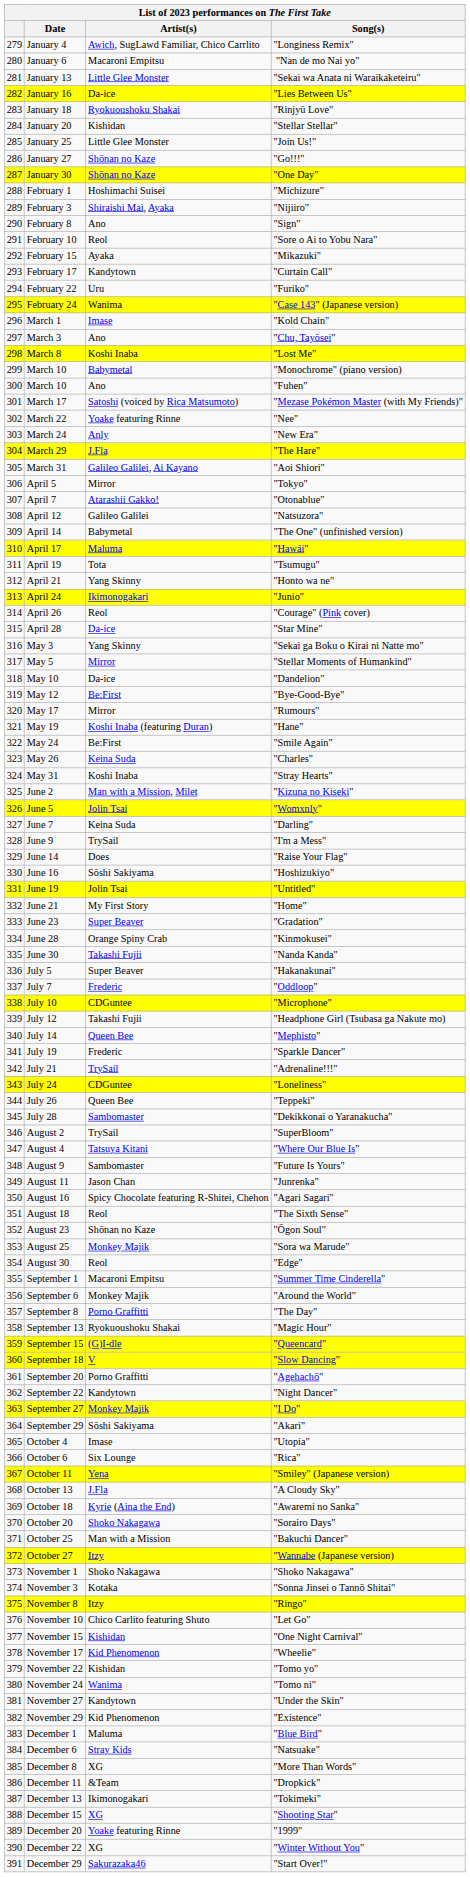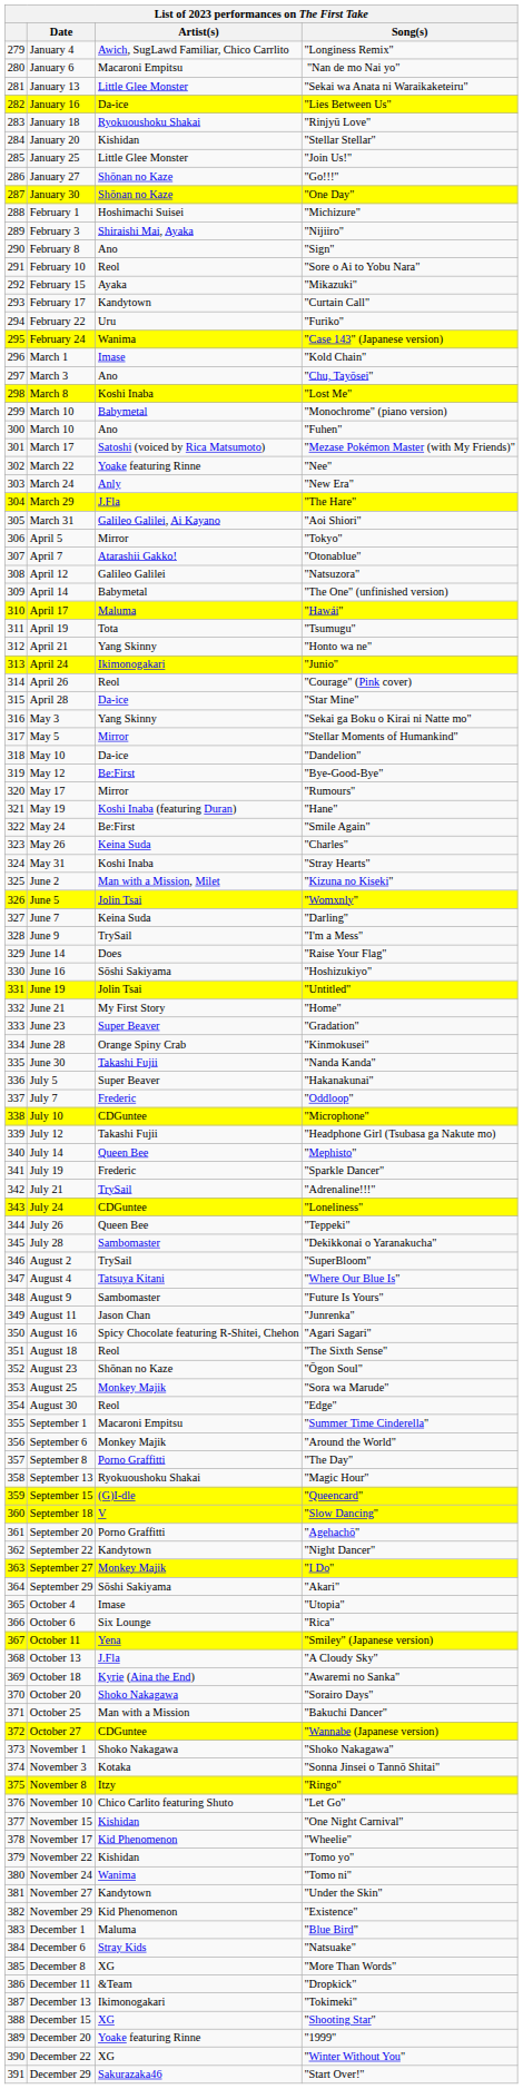 <table class="wikitable plainrowheaders collapsible">
 <tr>
 <th scope="col" colspan="4">List of 2023 performances on <em>The First Take</em></th>
 </tr>
 <tr>
 <th scope="col"></th>
 <th scope="col">Date</th>
 <th scope="col">Artist(s)</th>
 <th scope="col">Song(s)</th>
 </tr>
 <tr>
 <td style="text-align:center">279</td>
 <td>January 4</td>
 <td><a href='#'>Awich</a>, SugLawd Familiar, Chico Carrlito</td>
 <td>"Longiness Remix"</td>
 </tr>
 <tr>
 <td style="text-align:center">280</td>
 <td>January 6</td>
 <td>Macaroni Empitsu</td>
 <td> "Nan de mo Nai yo"</td>
 </tr>
 <tr>
 <td style="text-align:center">281</td>
 <td>January 13</td>
 <td><a href='#'>Little Glee Monster</a></td>
 <td>"Sekai wa Anata ni Waraikaketeiru"</td>
 </tr>
 <tr style="background-color:yellow">
 <td style="text-align:center">282</td>
 <td>January 16</td>
 <td>Da-ice</td>
 <td>"Lies Between Us"</td>
 </tr>
 <tr>
 <td style="text-align:center">283</td>
 <td>January 18</td>
 <td><a href='#'>Ryokuoushoku Shakai</a></td>
 <td>"Rinjyū Love"</td>
 </tr>
 <tr>
 <td style="text-align:center">284</td>
 <td>January 20</td>
 <td>Kishidan</td>
 <td>"Stellar Stellar"</td>
 </tr>
 <tr>
 <td style="text-align:center">285</td>
 <td>January 25</td>
 <td>Little Glee Monster</td>
 <td>"Join Us!"</td>
 </tr>
 <tr>
 <td style="text-align:center">286</td>
 <td>January 27</td>
 <td><a href='#'>Shōnan no Kaze</a></td>
 <td>"Go!!!"</td>
 </tr>
 <tr style="background-color:yellow">
 <td style="text-align:center">287</td>
 <td>January 30</td>
 <td><a href='#'>Shōnan no Kaze</a></td>
 <td>"One Day"</td>
 </tr>
 <tr>
 <td style="text-align:center">288</td>
 <td>February 1</td>
 <td>Hoshimachi Suisei</td>
 <td>"Michizure"</td>
 </tr>
 <tr>
 <td style="text-align:center">289</td>
 <td>February 3</td>
 <td><a href='#'>Shiraishi Mai</a>, <a href='#'>Ayaka</a></td>
 <td>"Nijiiro"</td>
 </tr>
 <tr>
 <td style="text-align:center">290</td>
 <td>February 8</td>
 <td>Ano</td>
 <td>"Sign"</td>
 </tr>
 <tr>
 <td style="text-align:center">291</td>
 <td>February 10</td>
 <td>Reol</td>
 <td>"Sore o Ai to Yobu Nara"</td>
 </tr>
 <tr>
 <td style="text-align:center">292</td>
 <td>February 15</td>
 <td>Ayaka</td>
 <td>"Mikazuki"</td>
 </tr>
 <tr>
 <td style="text-align:center">293</td>
 <td>February 17</td>
 <td>Kandytown</td>
 <td>"Curtain Call"</td>
 </tr>
 <tr>
 <td style="text-align:center">294</td>
 <td>February 22</td>
 <td>Uru</td>
 <td>"Furiko"</td>
 </tr>
 <tr style="background-color:yellow">
 <td style="text-align:center">295</td>
 <td>February 24</td>
 <td>Wanima</td>
 <td>"<a href='#'>Case 143</a>" (Japanese version)</td>
 </tr>
 <tr>
 <td style="text-align:center">296</td>
 <td>March 1</td>
 <td><a href='#'>Imase</a></td>
 <td>"Kold Chain"</td>
 </tr>
 <tr>
 <td style="text-align:center">297</td>
 <td>March 3</td>
 <td>Ano</td>
 <td>"<a href='#'>Chu, Tayōsei</a>"</td>
 </tr>
 <tr style="background-color:yellow">
 <td style="text-align:center">298</td>
 <td>March 8</td>
 <td>Koshi Inaba</td>
 <td>"Lost Me"</td>
 </tr>
 <tr>
 <td style="text-align:center">299</td>
 <td>March 10</td>
 <td><a href='#'>Babymetal</a></td>
 <td>"Monochrome" (piano version)</td>
 </tr>
 <tr>
 <td style="text-align:center">300</td>
 <td>March 10</td>
 <td>Ano</td>
 <td>"Fuhen"</td>
 </tr>
 <tr>
 <td style="text-align:center">301</td>
 <td>March 17</td>
 <td><a href='#'>Satoshi</a> (voiced by <a href='#'>Rica Matsumoto</a>)</td>
 <td>"<a href='#'>Mezase Pokémon Master</a> (with My Friends)"</td>
 </tr>
 <tr>
 <td style="text-align:center">302</td>
 <td>March 22</td>
 <td><a href='#'>Yoake</a> featuring Rinne</td>
 <td>"Nee"</td>
 </tr>
 <tr>
 <td style="text-align:center">303</td>
 <td>March 24</td>
 <td><a href='#'>Anly</a></td>
 <td>"New Era"</td>
 </tr>
 <tr style="background-color:yellow">
 <td style="text-align:center">304</td>
 <td>March 29</td>
 <td><a href='#'>J.Fla</a></td>
 <td>"The Hare"</td>
 </tr>
 <tr>
 <td style="text-align:center">305</td>
 <td>March 31</td>
 <td><a href='#'>Galileo Galilei</a>, <a href='#'>Ai Kayano</a></td>
 <td>"Aoi Shiori"</td>
 </tr>
 <tr>
 <td style="text-align:center">306</td>
 <td>April 5</td>
 <td>Mirror</td>
 <td>"Tokyo"</td>
 </tr>
 <tr>
 <td style="text-align:center">307</td>
 <td>April 7</td>
 <td><a href='#'>Atarashii Gakko!</a></td>
 <td>"Otonablue"</td>
 </tr>
 <tr>
 <td style="text-align:center">308</td>
 <td>April 12</td>
 <td>Galileo Galilei</td>
 <td>"Natsuzora"</td>
 </tr>
 <tr>
 <td style="text-align:center">309</td>
 <td>April 14</td>
 <td>Babymetal</td>
 <td>"The One" (unfinished version)</td>
 </tr>
 <tr style="background-color:yellow">
 <td style="text-align:center">310</td>
 <td>April 17</td>
 <td><a href='#'>Maluma</a></td>
 <td>"<a href='#'>Hawái</a>"</td>
 </tr>
 <tr>
 <td style="text-align:center">311</td>
 <td>April 19</td>
 <td>Tota</td>
 <td>"Tsumugu"</td>
 </tr>
 <tr>
 <td style="text-align:center">312</td>
 <td>April 21</td>
 <td>Yang Skinny</td>
 <td>"Honto wa ne"</td>
 </tr>
 <tr style="background-color:yellow">
 <td style="text-align:center">313</td>
 <td>April 24</td>
 <td><a href='#'>Ikimonogakari</a></td>
 <td>"Junio"</td>
 </tr>
 <tr>
 <td style="text-align:center">314</td>
 <td>April 26</td>
 <td>Reol</td>
 <td>"Courage" (<a href='#'>Pink</a> cover)</td>
 </tr>
 <tr>
 <td style="text-align:center">315</td>
 <td>April 28</td>
 <td><a href='#'>Da-ice</a></td>
 <td>"Star Mine"</td>
 </tr>
 <tr>
 <td style="text-align:center">316</td>
 <td>May 3</td>
 <td>Yang Skinny</td>
 <td>"Sekai ga Boku o Kirai ni Natte mo"</td>
 </tr>
 <tr>
 <td style="text-align:center">317</td>
 <td>May 5</td>
 <td><a href='#'>Mirror</a></td>
 <td>"Stellar Moments of Humankind"</td>
 </tr>
 <tr>
 <td style="text-align:center">318</td>
 <td>May 10</td>
 <td>Da-ice</td>
 <td>"Dandelion"</td>
 </tr>
 <tr>
 <td style="text-align:center">319</td>
 <td>May 12</td>
 <td><a href='#'>Be:First</a></td>
 <td>"Bye-Good-Bye"</td>
 </tr>
 <tr>
 <td style="text-align:center">320</td>
 <td>May 17</td>
 <td>Mirror</td>
 <td>"Rumours"</td>
 </tr>
 <tr>
 <td style="text-align:center">321</td>
 <td>May 19</td>
 <td><a href='#'>Koshi Inaba</a> (featuring <a href='#'>Duran</a>)</td>
 <td>"Hane"</td>
 </tr>
 <tr>
 <td style="text-align:center">322</td>
 <td>May 24</td>
 <td>Be:First</td>
 <td>"Smile Again"</td>
 </tr>
 <tr>
 <td style="text-align:center">323</td>
 <td>May 26</td>
 <td><a href='#'>Keina Suda</a></td>
 <td>"Charles"</td>
 </tr>
 <tr>
 <td style="text-align:center">324</td>
 <td>May 31</td>
 <td>Koshi Inaba</td>
 <td>"Stray Hearts"</td>
 </tr>
 <tr>
 <td style="text-align:center">325</td>
 <td>June 2</td>
 <td><a href='#'>Man with a Mission</a>, <a href='#'>Milet</a></td>
 <td>"<a href='#'>Kizuna no Kiseki</a>"</td>
 </tr>
 <tr style="background-color:yellow">
 <td style="text-align:center">326</td>
 <td>June 5</td>
 <td><a href='#'>Jolin Tsai</a></td>
 <td>"<a href='#'>Womxnly</a>"</td>
 </tr>
 <tr>
 <td style="text-align:center">327</td>
 <td>June 7</td>
 <td>Keina Suda</td>
 <td>"Darling"</td>
 </tr>
 <tr>
 <td style="text-align:center">328</td>
 <td>June 9</td>
 <td>TrySail</td>
 <td>"I'm a Mess"</td>
 </tr>
 <tr>
 <td style="text-align:center">329</td>
 <td>June 14</td>
 <td>Does</td>
 <td>"Raise Your Flag"</td>
 </tr>
 <tr>
 <td style="text-align:center">330</td>
 <td>June 16</td>
 <td>Sōshi Sakiyama</td>
 <td>"Hoshizukiyo"</td>
 </tr>
 <tr style="background-color:yellow">
 <td style="text-align:center">331</td>
 <td>June 19</td>
 <td>Jolin Tsai</td>
 <td>"Untitled"</td>
 </tr>
 <tr>
 <td style="text-align:center">332</td>
 <td>June 21</td>
 <td>My First Story</td>
 <td>"Home"</td>
 </tr>
 <tr>
 <td style="text-align:center">333</td>
 <td>June 23</td>
 <td><a href='#'>Super Beaver</a></td>
 <td>"Gradation"</td>
 </tr>
 <tr>
 <td style="text-align:center">334</td>
 <td>June 28</td>
 <td>Orange Spiny Crab</td>
 <td>"Kinmokusei"</td>
 </tr>
 <tr>
 <td style="text-align:center">335</td>
 <td>June 30</td>
 <td><a href='#'>Takashi Fujii</a></td>
 <td>"Nanda Kanda"</td>
 </tr>
 <tr>
 <td style="text-align:center">336</td>
 <td>July 5</td>
 <td>Super Beaver</td>
 <td>"Hakanakunai"</td>
 </tr>
 <tr>
 <td style="text-align:center">337</td>
 <td>July 7</td>
 <td><a href='#'>Frederic</a></td>
 <td>"<a href='#'>Oddloop</a>"</td>
 </tr>
 <tr style="background-color:yellow">
 <td style="text-align:center">338</td>
 <td>July 10</td>
 <td>CDGuntee</td>
 <td>"Microphone"</td>
 </tr>
 <tr>
 <td style="text-align:center">339</td>
 <td>July 12</td>
 <td>Takashi Fujii</td>
 <td>"Headphone Girl (Tsubasa ga Nakute mo)</td>
 </tr>
 <tr>
 <td style="text-align:center">340</td>
 <td>July 14</td>
 <td><a href='#'>Queen Bee</a></td>
 <td>"<a href='#'>Mephisto</a>"</td>
 </tr>
 <tr>
 <td style="text-align:center">341</td>
 <td>July 19</td>
 <td>Frederic</td>
 <td>"Sparkle Dancer"</td>
 </tr>
 <tr>
 <td style="text-align:center">342</td>
 <td>July 21</td>
 <td><a href='#'>TrySail</a></td>
 <td>"Adrenaline!!!"</td>
 </tr>
 <tr style="background-color:yellow">
 <td style="text-align:center">343</td>
 <td>July 24</td>
 <td>CDGuntee</td>
 <td>"Loneliness"</td>
 </tr>
 <tr>
 <td style="text-align:center">344</td>
 <td>July 26</td>
 <td>Queen Bee</td>
 <td>"Teppeki"</td>
 </tr>
 <tr>
 <td style="text-align:center">345</td>
 <td>July 28</td>
 <td><a href='#'>Sambomaster</a></td>
 <td>"Dekikkonai o Yaranakucha"</td>
 </tr>
 <tr>
 <td style="text-align:center">346</td>
 <td>August 2</td>
 <td>TrySail</td>
 <td>"SuperBloom"</td>
 </tr>
 <tr>
 <td style="text-align:center">347</td>
 <td>August 4</td>
 <td><a href='#'>Tatsuya Kitani</a></td>
 <td>"<a href='#'>Where Our Blue Is</a>"</td>
 </tr>
 <tr>
 <td style="text-align:center">348</td>
 <td>August 9</td>
 <td>Sambomaster</td>
 <td>"Future Is Yours"</td>
 </tr>
 <tr>
 <td style="text-align:center">349</td>
 <td>August 11</td>
 <td>Jason Chan</td>
 <td>"Junrenka"</td>
 </tr>
 <tr>
 <td style="text-align:center">350</td>
 <td>August 16</td>
 <td>Spicy Chocolate featuring R-Shitei, Chehon</td>
 <td>"Agari Sagari"</td>
 </tr>
 <tr>
 <td style="text-align:center">351</td>
 <td>August 18</td>
 <td>Reol</td>
 <td>"The Sixth Sense"</td>
 </tr>
 <tr>
 <td style="text-align:center">352</td>
 <td>August 23</td>
 <td>Shōnan no Kaze</td>
 <td>"Ōgon Soul"</td>
 </tr>
 <tr>
 <td style="text-align:center">353</td>
 <td>August 25</td>
 <td><a href='#'>Monkey Majik</a></td>
 <td>"Sora wa Marude"</td>
 </tr>
 <tr>
 <td style="text-align:center">354</td>
 <td>August 30</td>
 <td>Reol</td>
 <td>"Edge"</td>
 </tr>
 <tr>
 <td style="text-align:center">355</td>
 <td>September 1</td>
 <td>Macaroni Empitsu</td>
 <td>"<a href='#'>Summer Time Cinderella</a>"</td>
 </tr>
 <tr>
 <td style="text-align:center">356</td>
 <td>September 6</td>
 <td>Monkey Majik</td>
 <td>"Around the World"</td>
 </tr>
 <tr>
 <td style="text-align:center">357</td>
 <td>September 8</td>
 <td><a href='#'>Porno Graffitti</a></td>
 <td>"The Day"</td>
 </tr>
 <tr>
 <td style="text-align:center">358</td>
 <td>September 13</td>
 <td>Ryokuoushoku Shakai</td>
 <td>"Magic Hour"</td>
 </tr>
 <tr style="background-color:yellow">
 <td style="text-align:center">359</td>
 <td>September 15</td>
 <td><a href='#'>(G)I-dle</a></td>
 <td>"<a href='#'>Queencard</a>"</td>
 </tr>
 <tr style="background-color:yellow">
 <td style="text-align:center">360</td>
 <td>September 18</td>
 <td><a href='#'>V</a></td>
 <td>"<a href='#'>Slow Dancing</a>"</td>
 </tr>
 <tr>
 <td style="text-align:center">361</td>
 <td>September 20</td>
 <td>Porno Graffitti</td>
 <td>"<a href='#'>Agehachō</a>"</td>
 </tr>
 <tr>
 <td style="text-align:center">362</td>
 <td>September 22</td>
 <td>Kandytown</td>
 <td>"Night Dancer"</td>
 </tr>
 <tr style="background-color:yellow">
 <td style="text-align:center">363</td>
 <td>September 27</td>
 <td><a href='#'>Monkey Majik</a></td>
 <td>"<a href='#'>I Do</a>"</td>
 </tr>
 <tr>
 <td style="text-align:center">364</td>
 <td>September 29</td>
 <td>Sōshi Sakiyama</td>
 <td>"Akari"</td>
 </tr>
 <tr>
 <td style="text-align:center">365</td>
 <td>October 4</td>
 <td>Imase</td>
 <td>"Utopia"</td>
 </tr>
 <tr>
 <td style="text-align:center">366</td>
 <td>October 6</td>
 <td>Six Lounge</td>
 <td>"Rica"</td>
 </tr>
 <tr style="background-color:yellow">
 <td style="text-align:center">367</td>
 <td>October 11</td>
 <td><a href='#'>Yena</a></td>
 <td>"Smiley" (Japanese version)</td>
 </tr>
 <tr>
 <td style="text-align:center">368</td>
 <td>October 13</td>
 <td><a href='#'>J.Fla</a></td>
 <td>"A Cloudy Sky"</td>
 </tr>
 <tr>
 <td style="text-align:center">369</td>
 <td>October 18</td>
 <td><a href='#'>Kyrie</a> (<a href='#'>Aina the End</a>)</td>
 <td>"Awaremi no Sanka"</td>
 </tr>
 <tr>
 <td style="text-align:center">370</td>
 <td>October 20</td>
 <td><a href='#'>Shoko Nakagawa</a></td>
 <td>"Sorairo Days"</td>
 </tr>
 <tr>
 <td style="text-align:center">371</td>
 <td>October 25</td>
 <td>Man with a Mission</td>
 <td>"Bakuchi Dancer"</td>
 </tr>
 <tr style="background-color:yellow">
 <td style="text-align:center">372</td>
 <td>October 27</td>
-<td><a href='#'>Itzy</a></td>
+<td>CDGuntee</td>
 <td>"<a href='#'>Wannabe</a> (Japanese version)</td>
 </tr>
 <tr>
 <td style="text-align:center">373</td>
 <td>November 1</td>
 <td>Shoko Nakagawa</td>
 <td>"Shoko Nakagawa"</td>
 </tr>
 <tr>
 <td style="text-align:center">374</td>
 <td>November 3</td>
 <td>Kotaka</td>
 <td>"Sonna Jinsei o Tannō Shitai"</td>
 </tr>
 <tr style="background-color:yellow">
 <td style="text-align:center">375</td>
 <td>November 8</td>
 <td>Itzy</td>
 <td>"Ringo"</td>
 </tr>
 <tr>
 <td style="text-align:center">376</td>
 <td>November 10</td>
 <td>Chico Carlito featuring Shuto</td>
 <td>"Let Go"</td>
 </tr>
 <tr>
 <td style="text-align:center">377</td>
 <td>November 15</td>
 <td><a href='#'>Kishidan</a></td>
 <td>"One Night Carnival"</td>
 </tr>
 <tr>
 <td style="text-align:center">378</td>
 <td>November 17</td>
 <td><a href='#'>Kid Phenomenon</a></td>
 <td>"Wheelie"</td>
 </tr>
 <tr>
 <td style="text-align:center">379</td>
 <td>November 22</td>
 <td>Kishidan</td>
 <td>"Tomo yo"</td>
 </tr>
 <tr>
 <td style="text-align:center">380</td>
 <td>November 24</td>
 <td><a href='#'>Wanima</a></td>
 <td>"Tomo ni"</td>
 </tr>
 <tr>
 <td style="text-align:center">381</td>
 <td>November 27</td>
 <td>Kandytown</td>
 <td>"Under the Skin"</td>
 </tr>
 <tr>
 <td style="text-align:center">382</td>
 <td>November 29</td>
 <td>Kid Phenomenon</td>
 <td>"Existence"</td>
 </tr>
 <tr>
 <td style="text-align:center">383</td>
 <td>December 1</td>
 <td>Maluma</td>
 <td>"<a href='#'>Blue Bird</a>"</td>
 </tr>
 <tr>
 <td style="text-align:center">384</td>
 <td>December 6</td>
 <td><a href='#'>Stray Kids</a></td>
 <td>"Natsuake"</td>
 </tr>
 <tr>
 <td style="text-align:center">385</td>
 <td>December 8</td>
 <td>XG</td>
 <td>"More Than Words"</td>
 </tr>
 <tr>
 <td style="text-align:center">386</td>
 <td>December 11</td>
 <td>&Team</td>
 <td>"Dropkick"</td>
 </tr>
 <tr>
 <td style="text-align:center">387</td>
 <td>December 13</td>
 <td>Ikimonogakari</td>
 <td>"Tokimeki"</td>
 </tr>
 <tr>
 <td style="text-align:center">388</td>
 <td>December 15</td>
 <td><a href='#'>XG</a></td>
 <td>"<a href='#'>Shooting Star</a>"</td>
 </tr>
 <tr>
 <td style="text-align:center">389</td>
 <td>December 20</td>
 <td><a href='#'>Yoake</a> featuring Rinne</td>
 <td>"1999"</td>
 </tr>
 <tr>
 <td style="text-align:center">390</td>
 <td>December 22</td>
 <td>XG</td>
 <td>"<a href='#'>Winter Without You</a>"</td>
 </tr>
 <tr>
 <td style="text-align:center">391</td>
 <td>December 29</td>
 <td><a href='#'>Sakurazaka46</a></td>
 <td>"Start Over!"</td>
 </tr>
 </table>
